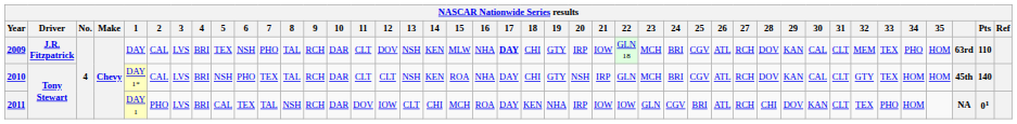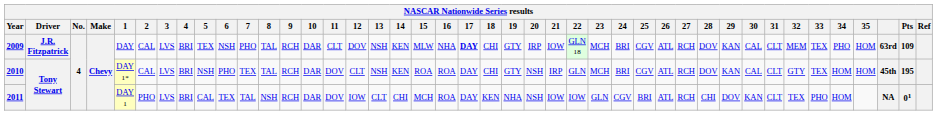 <table class="wikitable" style="text-align:center; font-size:75%">
 <tr>
 <th colspan=42><a href='#'>NASCAR Nationwide Series</a> results</th>
 </tr>
 <tr>
 <th>Year</th>
 <th>Driver</th>
 <th>No.</th>
 <th>Make</th>
 <th>1</th>
 <th>2</th>
 <th>3</th>
 <th>4</th>
 <th>5</th>
 <th>6</th>
 <th>7</th>
 <th>8</th>
 <th>9</th>
 <th>10</th>
 <th>11</th>
 <th>12</th>
 <th>13</th>
 <th>14</th>
 <th>15</th>
 <th>16</th>
 <th>17</th>
 <th>18</th>
 <th>19</th>
 <th>20</th>
 <th>21</th>
 <th>22</th>
 <th>23</th>
 <th>24</th>
 <th>25</th>
 <th>26</th>
 <th>27</th>
 <th>28</th>
 <th>29</th>
 <th>30</th>
 <th>31</th>
 <th>32</th>
 <th>33</th>
 <th>34</th>
 <th>35</th>
 <th></th>
 <th>Pts</th>
 <th>Ref</th>
 </tr>
 <tr>
 <th><a href='#'>2009</a></th>
 <th><a href='#'>J.R. Fitzpatrick</a></th>
 <th rowspan=3>4</th>
 <th rowspan=3><a href='#'>Chevy</a></th>
 <td><a href='#'>DAY</a></td>
 <td><a href='#'>CAL</a></td>
 <td><a href='#'>LVS</a></td>
 <td><a href='#'>BRI</a></td>
 <td><a href='#'>TEX</a></td>
 <td><a href='#'>NSH</a></td>
 <td><a href='#'>PHO</a></td>
 <td><a href='#'>TAL</a></td>
 <td><a href='#'>RCH</a></td>
 <td><a href='#'>DAR</a></td>
 <td><a href='#'>CLT</a></td>
 <td><a href='#'>DOV</a></td>
 <td><a href='#'>NSH</a></td>
 <td><a href='#'>KEN</a></td>
 <td><a href='#'>MLW</a></td>
 <td><a href='#'>NHA</a></td>
 <td><strong><a href='#'>DAY</a></strong></td>
 <td><a href='#'>CHI</a></td>
 <td><a href='#'>GTY</a></td>
 <td><a href='#'>IRP</a></td>
 <td><a href='#'>IOW</a></td>
 <td style="background:#DFFFDF;"><a href='#'>GLN</a><br><small>18</small></td>
 <td><a href='#'>MCH</a></td>
 <td><a href='#'>BRI</a></td>
 <td><a href='#'>CGV</a></td>
 <td><a href='#'>ATL</a></td>
 <td><a href='#'>RCH</a></td>
 <td><a href='#'>DOV</a></td>
 <td><a href='#'>KAN</a></td>
 <td><a href='#'>CAL</a></td>
 <td><a href='#'>CLT</a></td>
 <td><a href='#'>MEM</a></td>
 <td><a href='#'>TEX</a></td>
 <td><a href='#'>PHO</a></td>
 <td><a href='#'>HOM</a></td>
 <th>63rd</th>
-<th>110</th>
+<th>109</th>
 <th></th>
 </tr>
 <tr>
 <th><a href='#'>2010</a></th>
 <th rowspan=2><a href='#'>Tony Stewart</a></th>
 <td style="background:#FFFFBF;"><a href='#'>DAY</a><br><small>1*</small></td>
 <td><a href='#'>CAL</a></td>
 <td><a href='#'>LVS</a></td>
 <td><a href='#'>BRI</a></td>
 <td><a href='#'>NSH</a></td>
 <td><a href='#'>PHO</a></td>
 <td><a href='#'>TEX</a></td>
 <td><a href='#'>TAL</a></td>
 <td><a href='#'>RCH</a></td>
 <td><a href='#'>DAR</a></td>
-<td><a href='#'>CLT</a></td>
+<td><a href='#'>DOV</a></td>
 <td><a href='#'>CLT</a></td>
 <td><a href='#'>NSH</a></td>
 <td><a href='#'>KEN</a></td>
 <td><a href='#'>ROA</a></td>
-<td><a href='#'>NHA</a></td>
+<td><a href='#'>ROA</a></td>
 <td><a href='#'>DAY</a></td>
 <td><a href='#'>CHI</a></td>
 <td><a href='#'>GTY</a></td>
 <td><a href='#'>NSH</a></td>
 <td><a href='#'>IRP</a></td>
 <td><a href='#'>GLN</a></td>
 <td><a href='#'>MCH</a></td>
 <td><a href='#'>BRI</a></td>
 <td><a href='#'>CGV</a></td>
 <td><a href='#'>ATL</a></td>
 <td><a href='#'>RCH</a></td>
 <td><a href='#'>DOV</a></td>
 <td><a href='#'>KAN</a></td>
 <td><a href='#'>CAL</a></td>
 <td><a href='#'>CLT</a></td>
 <td><a href='#'>GTY</a></td>
 <td><a href='#'>TEX</a></td>
 <td><a href='#'>HOM</a></td>
 <td><a href='#'>HOM</a></td>
 <th>45th</th>
-<th>140</th>
+<th>195</th>
 <th></th>
 </tr>
 <tr>
 <th><a href='#'>2011</a></th>
 <td style="background:#FFFFBF;"><a href='#'>DAY</a><br><small>1</small></td>
 <td><a href='#'>PHO</a></td>
 <td><a href='#'>LVS</a></td>
 <td><a href='#'>BRI</a></td>
 <td><a href='#'>CAL</a></td>
 <td><a href='#'>TEX</a></td>
 <td><a href='#'>TAL</a></td>
 <td><a href='#'>NSH</a></td>
 <td><a href='#'>RCH</a></td>
 <td><a href='#'>DAR</a></td>
 <td><a href='#'>DOV</a></td>
 <td><a href='#'>IOW</a></td>
 <td><a href='#'>CLT</a></td>
 <td><a href='#'>CHI</a></td>
 <td><a href='#'>MCH</a></td>
 <td><a href='#'>ROA</a></td>
 <td><a href='#'>DAY</a></td>
 <td><a href='#'>KEN</a></td>
 <td><a href='#'>NHA</a></td>
-<td><a href='#'>IRP</a></td>
+<td><a href='#'>NSH</a></td>
 <td><a href='#'>IOW</a></td>
 <td><a href='#'>IOW</a></td>
 <td><a href='#'>GLN</a></td>
 <td><a href='#'>CGV</a></td>
 <td><a href='#'>BRI</a></td>
 <td><a href='#'>ATL</a></td>
 <td><a href='#'>RCH</a></td>
 <td><a href='#'>CHI</a></td>
 <td><a href='#'>DOV</a></td>
 <td><a href='#'>KAN</a></td>
 <td><a href='#'>CLT</a></td>
 <td><a href='#'>TEX</a></td>
 <td><a href='#'>PHO</a></td>
 <td><a href='#'>HOM</a></td>
 <td></td>
 <th>NA</th>
 <th>0<sup>1</sup></th>
 <th></th>
 </tr>
 </table>
